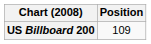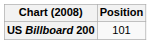 <table class="wikitable plainrowheaders">
 <tr>
 <th scope="col">Chart (2008)</th>
 <th scope="col">Position</th>
 </tr>
 <tr>
 <th scope="row">US <em>Billboard</em> 200</th>
-<td style="text-align:center">109</td>
+<td style="text-align:center">101</td>
 </tr>
 </table>
